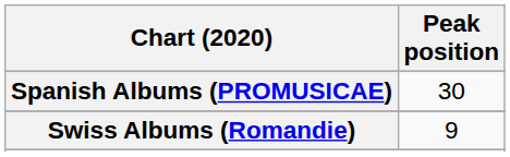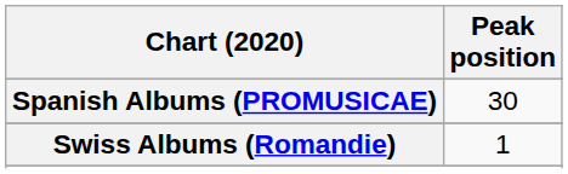 <table class="wikitable sortable plainrowheaders" style="text-align:center">
 <tr>
 <th scope="col">Chart (2020)</th>
 <th scope="col">Peak<br>position</th>
 </tr>
 <tr>
 </tr>
 <tr>
 </tr>
 <tr>
 </tr>
 <tr>
 </tr>
 <tr>
 </tr>
 <tr>
 </tr>
 <tr>
 </tr>
 <tr>
 </tr>
 <tr>
 </tr>
 <tr>
 </tr>
 <tr>
 </tr>
 <tr>
 </tr>
 <tr>
 </tr>
 <tr>
 </tr>
 <tr>
 </tr>
 <tr>
 <th scope="row">Spanish Albums (<a href='#'>PROMUSICAE</a>)</th>
 <td>30</td>
 </tr>
 <tr>
 </tr>
 <tr>
 <th scope="row">Swiss Albums (<a href='#'>Romandie</a>)</th>
-<td>9</td>
+<td>1</td>
 </tr>
 <tr>
 </tr>
 <tr>
 </tr>
 <tr>
 </tr>
 <tr>
 </tr>
 <tr>
 </tr>
 </table>
